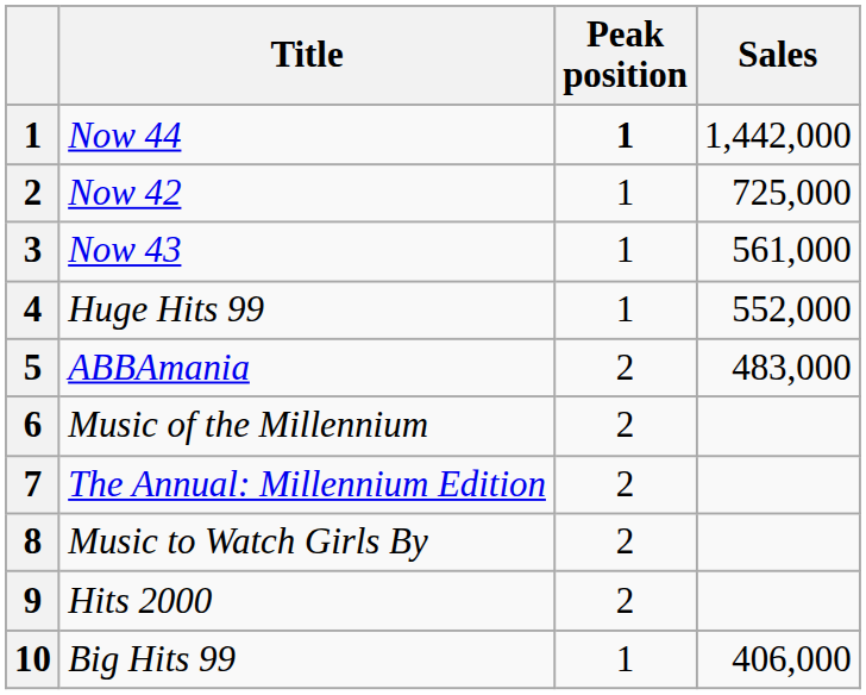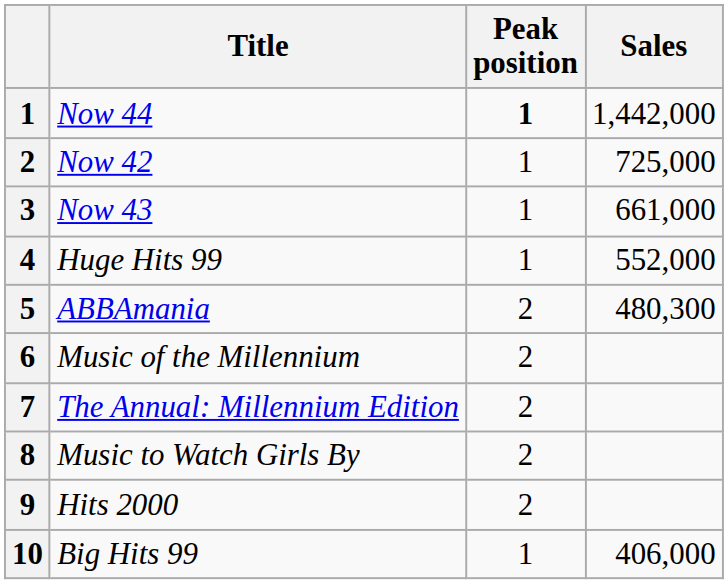 <table class="wikitable sortable plainrowheaders">
 <tr>
 <th scope=col></th>
 <th scope=col>Title</th>
 <th scope=col>Peak<br>position</th>
 <th scope=col>Sales</th>
 </tr>
 <tr>
 <th scope=row style="text-align:center;">1</th>
 <td><em><a href='#'>Now 44</a></em></td>
 <td align="center"><strong>1</strong></td>
 <td align="right">1,442,000</td>
 </tr>
 <tr>
 <th scope=row style="text-align:center;">2</th>
 <td><em><a href='#'>Now 42</a></em></td>
 <td align="center">1</td>
 <td align="right">725,000</td>
 </tr>
 <tr>
 <th scope=row style="text-align:center;">3</th>
 <td><em><a href='#'>Now 43</a></em></td>
 <td align="center">1</td>
-<td align="right">561,000</td>
+<td align="right">661,000</td>
 </tr>
 <tr>
 <th scope=row style="text-align:center;">4</th>
 <td><em>Huge Hits 99</em></td>
 <td align="center">1</td>
 <td align="right">552,000</td>
 </tr>
 <tr>
 <th scope=row style="text-align:center;">5</th>
 <td><em><a href='#'>ABBAmania</a></em></td>
 <td align="center">2</td>
-<td align="right">483,000</td>
+<td align="right">480,300</td>
 </tr>
 <tr>
 <th scope=row style="text-align:center;">6</th>
 <td><em>Music of the Millennium</em></td>
 <td align="center">2</td>
 <td></td>
 </tr>
 <tr>
 <th scope=row style="text-align:center;">7</th>
 <td><em><a href='#'>The Annual: Millennium Edition</a></em></td>
 <td align="center">2</td>
 <td></td>
 </tr>
 <tr>
 <th scope=row style="text-align:center;">8</th>
 <td><em>Music to Watch Girls By</em></td>
 <td align="center">2</td>
 <td></td>
 </tr>
 <tr>
 <th scope=row style="text-align:center;">9</th>
 <td><em>Hits 2000</em></td>
 <td align="center">2</td>
 <td></td>
 </tr>
 <tr>
 <th scope=row style="text-align:center;">10</th>
 <td><em>Big Hits 99</em></td>
 <td align="center">1</td>
 <td align="right">406,000</td>
 </tr>
 </table>
